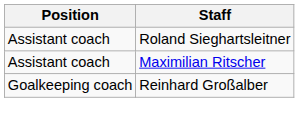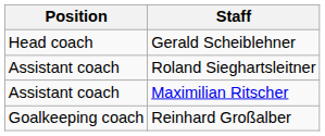 <table class="wikitable" style="text-align:center;">
 <tr>
 <th>Position</th>
 <th>Staff</th>
+</tr>
+<tr>
+<td style="text-align:left;">Head coach</td>
+<td style="text-align:left;"> Gerald Scheiblehner</td>
 </tr>
 <tr>
 <td style="text-align:left;">Assistant coach</td>
 <td style="text-align:left;"> Roland Sieghartsleitner</td>
 </tr>
 <tr>
 <td style="text-align:left;">Assistant coach</td>
 <td style="text-align:left;"> <a href='#'>Maximilian Ritscher</a></td>
 </tr>
 <tr>
 <td style="text-align:left;">Goalkeeping coach</td>
 <td style="text-align:left;"> Reinhard Großalber</td>
 </tr>
 </table>
